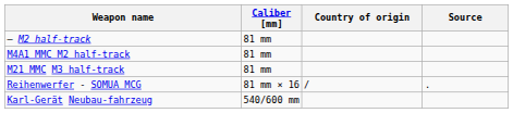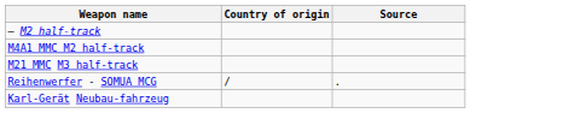 <table class="wikitable sortable" style="font-size:98%;">
 <tr>
 <th width="47%">Weapon name</th>
-<th width="12%"><strong><a href='#'>Caliber</a><br>[mm]</strong></th>
 <th width="24%">Country of origin</th>
 <th>Source</th>
 </tr>
 <tr>
 <td> – <a href='#'><em>M2 half-track</em></a></td>
-<td>81 mm</td>
 <td></td>
 <td></td>
 </tr>
 <tr>
 <td><a href='#'>M4A1 MMC M2 half-track</a></td>
-<td>81 mm</td>
 <td></td>
 <td></td>
 </tr>
 <tr>
 <td><a href='#'>M21 MMC</a> <a href='#'>M3 half-track</a></td>
-<td>81 mm</td>
 <td></td>
 <td></td>
 </tr>
 <tr>
 <td><a href='#'>Reihenwerfer</a> - <a href='#'>SOMUA MCG</a></td>
-<td>81 mm × 16</td>
 <td> / </td>
 <td>.</td>
 </tr>
 <tr>
 <td><a href='#'>Karl-Gerät</a> <a href='#'>Neubau-fahrzeug</a></td>
-<td>540/600 mm</td>
 <td></td>
 <td></td>
 </tr>
 </table>
